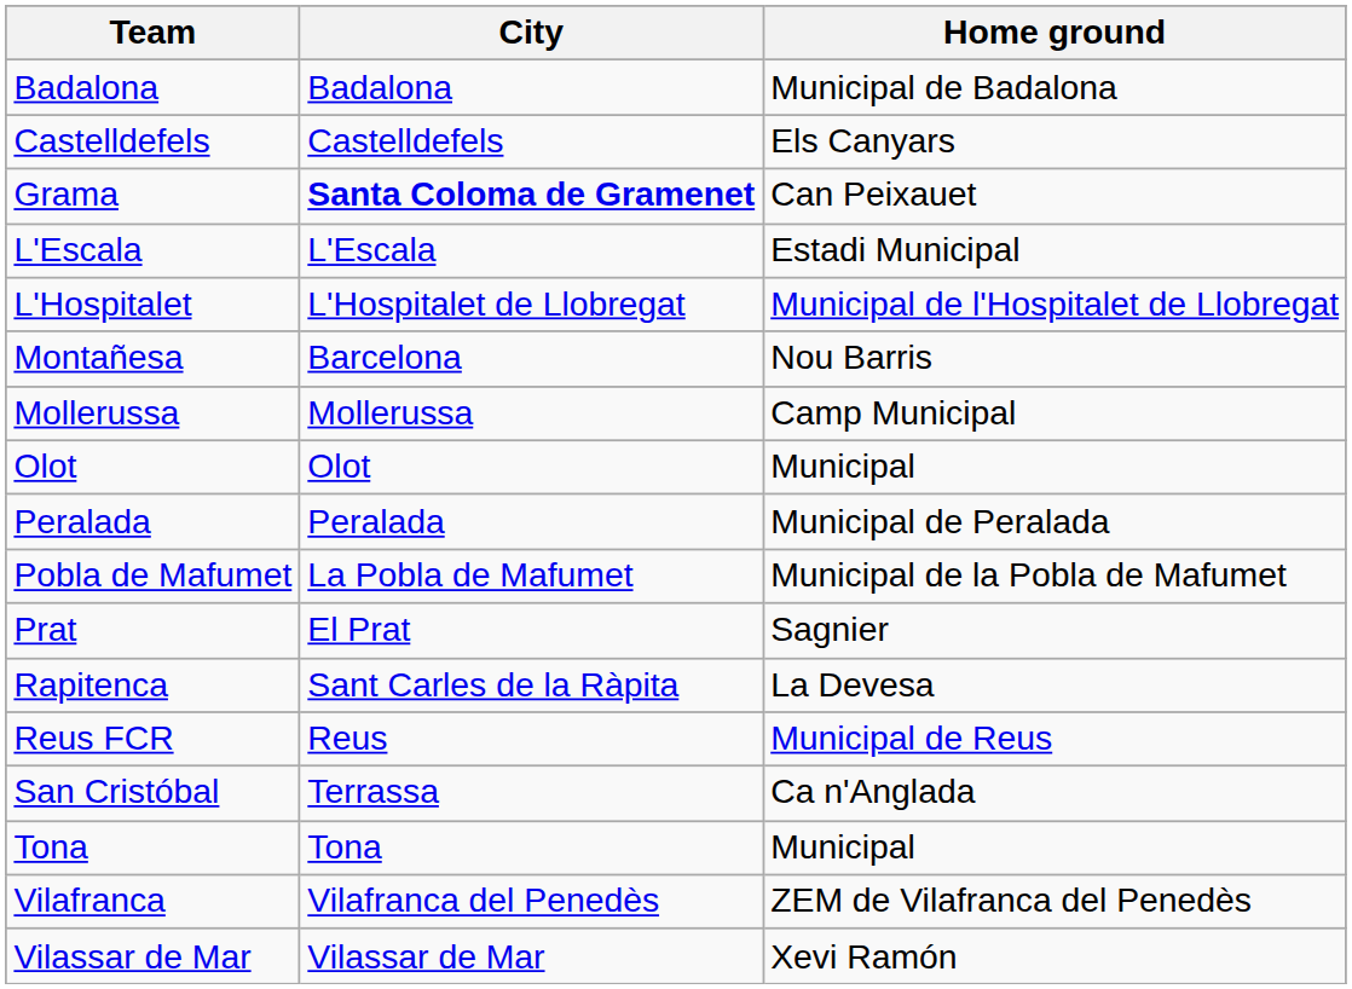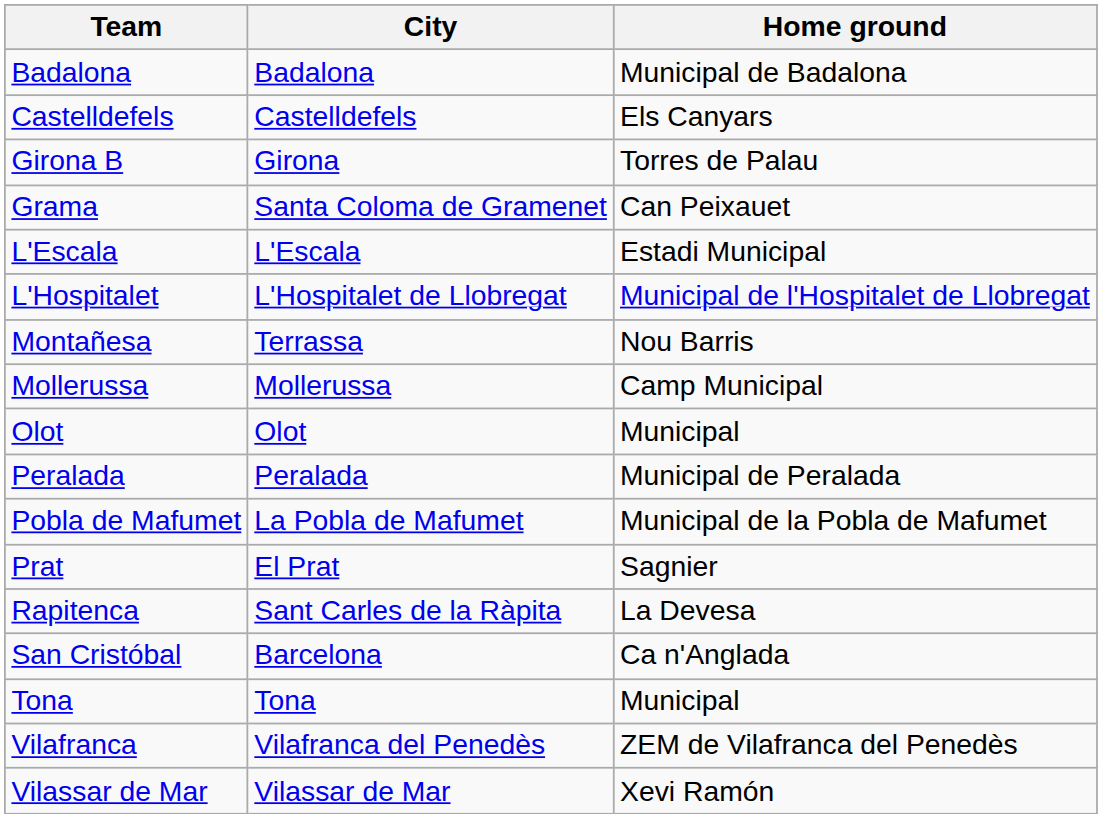 <table class="wikitable sortable">
 <tr>
 <th>Team</th>
 <th>City</th>
 <th>Home ground</th>
 </tr>
 <tr>
 <td><a href='#'>Badalona</a></td>
 <td><a href='#'>Badalona</a></td>
 <td>Municipal de Badalona</td>
 </tr>
 <tr>
 <td><a href='#'>Castelldefels</a></td>
 <td><a href='#'>Castelldefels</a></td>
 <td>Els Canyars</td>
 </tr>
 <tr>
+<td><a href='#'>Girona B</a></td>
+<td><a href='#'>Girona</a></td>
+<td>Torres de Palau</td>
+</tr>
+<tr>
 <td><a href='#'>Grama</a></td>
-<td><strong><a href='#'>Santa Coloma de Gramenet</a></strong></td>
+<td><a href='#'>Santa Coloma de Gramenet</a></td>
 <td>Can Peixauet</td>
 </tr>
 <tr>
 <td><a href='#'>L'Escala</a></td>
 <td><a href='#'>L'Escala</a></td>
 <td>Estadi Municipal</td>
 </tr>
 <tr>
 <td><a href='#'>L'Hospitalet</a></td>
 <td><a href='#'>L'Hospitalet de Llobregat</a></td>
 <td><a href='#'>Municipal de l'Hospitalet de Llobregat</a></td>
 </tr>
 <tr>
 <td><a href='#'>Montañesa</a></td>
-<td><a href='#'>Barcelona</a></td>
+<td><a href='#'>Terrassa</a></td>
 <td>Nou Barris</td>
 </tr>
 <tr>
 <td><a href='#'>Mollerussa</a></td>
 <td><a href='#'>Mollerussa</a></td>
 <td>Camp Municipal</td>
 </tr>
 <tr>
 <td><a href='#'>Olot</a></td>
 <td><a href='#'>Olot</a></td>
 <td>Municipal</td>
 </tr>
 <tr>
 <td><a href='#'>Peralada</a></td>
 <td><a href='#'>Peralada</a></td>
 <td>Municipal de Peralada</td>
 </tr>
 <tr>
 <td><a href='#'>Pobla de Mafumet</a></td>
 <td><a href='#'>La Pobla de Mafumet</a></td>
 <td>Municipal de la Pobla de Mafumet</td>
 </tr>
 <tr>
 <td><a href='#'>Prat</a></td>
 <td><a href='#'>El Prat</a></td>
 <td>Sagnier</td>
 </tr>
 <tr>
 <td><a href='#'>Rapitenca</a></td>
 <td><a href='#'>Sant Carles de la Ràpita</a></td>
 <td>La Devesa</td>
 </tr>
 <tr>
-<td><a href='#'>Reus FCR</a></td>
-<td><a href='#'>Reus</a></td>
-<td><a href='#'>Municipal de Reus</a></td>
-</tr>
-<tr>
 <td><a href='#'>San Cristóbal</a></td>
-<td><a href='#'>Terrassa</a></td>
+<td><a href='#'>Barcelona</a></td>
 <td>Ca n'Anglada</td>
 </tr>
 <tr>
 <td><a href='#'>Tona</a></td>
 <td><a href='#'>Tona</a></td>
 <td>Municipal</td>
 </tr>
 <tr>
 <td><a href='#'>Vilafranca</a></td>
 <td><a href='#'>Vilafranca del Penedès</a></td>
 <td>ZEM de Vilafranca del Penedès</td>
 </tr>
 <tr>
 <td><a href='#'>Vilassar de Mar</a></td>
 <td><a href='#'>Vilassar de Mar</a></td>
 <td>Xevi Ramón</td>
 </tr>
 </table>
